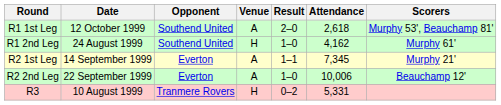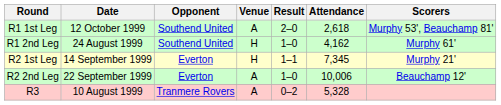 <table class= "wikitable " style="font-size:100%; text-align:center">
 <tr>
 <th>Round</th>
 <th>Date</th>
 <th>Opponent</th>
 <th>Venue</th>
 <th>Result</th>
 <th>Attendance</th>
 <th>Scorers</th>
 </tr>
 <tr style="background: #CCFFCC;">
 <td>R1 1st Leg</td>
 <td>12 October 1999</td>
 <td><a href='#'>Southend United</a></td>
 <td>A</td>
 <td>2–0</td>
 <td>2,618</td>
 <td><a href='#'>Murphy</a> 53', <a href='#'>Beauchamp</a> 81'</td>
 </tr>
 <tr style="background: #CCFFCC;">
 <td>R1 2nd Leg</td>
 <td>24 August 1999</td>
 <td><a href='#'>Southend United</a></td>
 <td>H</td>
 <td>1–0</td>
 <td>4,162</td>
 <td><a href='#'>Murphy</a> 61'</td>
 </tr>
 <tr style="background: #FFFFCC;">
 <td>R2 1st Leg</td>
 <td>14 September 1999</td>
 <td><a href='#'>Everton</a></td>
-<td>A</td>
+<td>H</td>
 <td>1–1</td>
 <td>7,345</td>
 <td><a href='#'>Murphy</a> 21'</td>
 </tr>
 <tr style="background: #CCFFCC;">
 <td>R2 2nd Leg</td>
 <td>22 September 1999</td>
 <td><a href='#'>Everton</a></td>
 <td>A</td>
 <td>1–0</td>
 <td>10,006</td>
 <td><a href='#'>Beauchamp</a> 12'</td>
 </tr>
 <tr style="background: #FFCCCC;">
 <td>R3</td>
 <td>10 August 1999</td>
 <td><a href='#'>Tranmere Rovers</a></td>
-<td>H</td>
+<td>A</td>
 <td>0–2</td>
-<td>5,331</td>
+<td>5,328</td>
 <td></td>
 </tr>
 </table>
